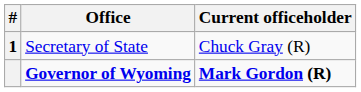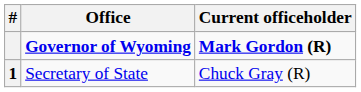 <table class=wikitable>
 <tr>
 <th>#</th>
 <th>Office</th>
 <th>Current officeholder</th>
 </tr>
 <tr>
+<th></th>
+<td><strong><a href='#'>Governor of Wyoming</a></strong></td>
+<td><strong><a href='#'>Mark Gordon</a> (R)</strong></td>
+</tr>
+<tr>
 <th>1</th>
 <td><a href='#'>Secretary of State</a></td>
 <td><a href='#'>Chuck Gray</a> (R)</td>
 </tr>
-<tr>
-<th></th>
-<td><strong><a href='#'>Governor of Wyoming</a></strong></td>
-<td><strong><a href='#'>Mark Gordon</a> (R)</strong></td>
-</tr>
 </table>
